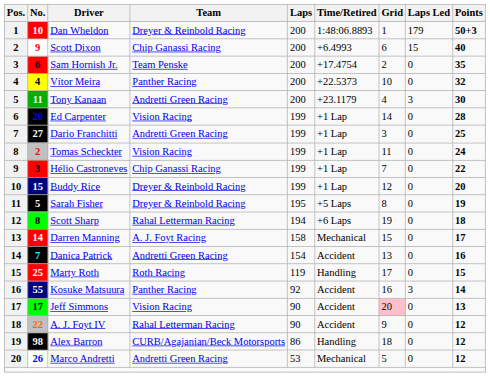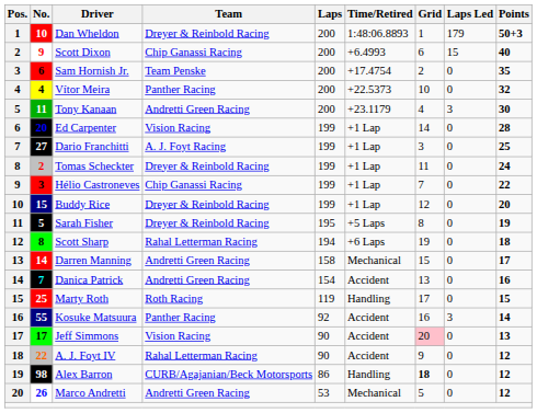 <table class="wikitable" style="font-size:95%;">
 <tr>
 <th>Pos.</th>
 <th>No.</th>
 <th>Driver</th>
 <th>Team</th>
 <th>Laps</th>
 <th>Time/Retired</th>
 <th>Grid</th>
 <th>Laps Led</th>
 <th>Points</th>
 </tr>
 <tr>
 <th>1</th>
 <td style="background:#FF0000; color:white;" align=center><strong>10</strong></td>
 <td> <a href='#'>Dan Wheldon</a></td>
 <td> <a href='#'>Dreyer & Reinbold Racing</a></td>
 <td>200</td>
 <td>1:48:06.8893</td>
 <td>1</td>
 <td>179</td>
 <td><strong>50+3</strong></td>
 </tr>
 <tr>
 <th>2</th>
 <td style="background:#FFFFFF; color:red;" align=center><strong>9</strong></td>
 <td> <a href='#'>Scott Dixon</a></td>
 <td> <a href='#'>Chip Ganassi Racing</a></td>
 <td>200</td>
 <td>+6.4993</td>
 <td>6</td>
 <td>15</td>
 <td><strong>40</strong></td>
 </tr>
 <tr>
 <th>3</th>
 <td style="background:#FF0000; color:black;" align="center"><strong>6</strong></td>
 <td> <a href='#'>Sam Hornish Jr.</a></td>
 <td> <a href='#'>Team Penske</a></td>
 <td>200</td>
 <td>+17.4754</td>
 <td>2</td>
 <td>0</td>
 <td><strong>35</strong></td>
 </tr>
 <tr>
 <th>4</th>
 <td style="background:#FFFF00; color:Black;" align=center><strong>4</strong></td>
 <td> <a href='#'>Vítor Meira</a></td>
 <td> <a href='#'>Panther Racing</a></td>
 <td>200</td>
 <td>+22.5373</td>
 <td>10</td>
 <td>0</td>
 <td><strong>32</strong></td>
 </tr>
 <tr>
 <th>5</th>
 <td style="background:#00AF00; color:white;" align=center><strong>11</strong></td>
 <td> <a href='#'>Tony Kanaan</a></td>
 <td> <a href='#'>Andretti Green Racing</a></td>
 <td>200</td>
 <td>+23.1179</td>
 <td>4</td>
 <td>3</td>
 <td><strong>30</strong></td>
 </tr>
 <tr>
 <th>6</th>
 <td style="background:black; color:blue;" align=center><strong>20</strong></td>
 <td> <a href='#'>Ed Carpenter</a></td>
 <td> <a href='#'>Vision Racing</a></td>
 <td>199</td>
 <td>+1 Lap</td>
 <td>14</td>
 <td>0</td>
 <td><strong>28</strong></td>
 </tr>
 <tr>
 <th>7</th>
 <td style="background:#000000; color:white;" align=center><strong>27</strong></td>
 <td> <a href='#'>Dario Franchitti</a></td>
-<td> <a href='#'>Andretti Green Racing</a></td>
+<td> <a href='#'>A. J. Foyt Racing</a></td>
 <td>199</td>
 <td>+1 Lap</td>
 <td>3</td>
 <td>0</td>
 <td><strong>25</strong></td>
 </tr>
 <tr>
 <th>8</th>
 <td style="background:#C0C0C0; color:Red;"  align=center><strong>2</strong></td>
 <td> <a href='#'>Tomas Scheckter</a></td>
-<td> <a href='#'>Vision Racing</a></td>
+<td> <a href='#'>Dreyer & Reinbold Racing</a></td>
 <td>199</td>
 <td>+1 Lap</td>
 <td>11</td>
 <td>0</td>
 <td><strong>24</strong></td>
 </tr>
 <tr>
 <th>9</th>
 <td style="background:#FF0000; color:black;" align="center"><strong>3</strong></td>
 <td> <a href='#'>Hélio Castroneves</a></td>
 <td> <a href='#'>Chip Ganassi Racing</a></td>
 <td>199</td>
 <td>+1 Lap</td>
 <td>7</td>
 <td>0</td>
 <td><strong>22</strong></td>
 </tr>
 <tr>
 <th>10</th>
 <td style="background:#000080; color:white;" align=center><strong>15</strong></td>
 <td> <a href='#'>Buddy Rice</a></td>
 <td> <a href='#'>Dreyer & Reinbold Racing</a></td>
 <td>199</td>
 <td>+1 Lap</td>
 <td>12</td>
 <td>0</td>
 <td><strong>20</strong></td>
 </tr>
 <tr>
 <th>11</th>
 <td style="background:black; color:white;" align=center><strong>5</strong></td>
 <td> <a href='#'>Sarah Fisher</a></td>
 <td> <a href='#'>Dreyer & Reinbold Racing</a></td>
 <td>195</td>
 <td>+5 Laps</td>
 <td>8</td>
 <td>0</td>
 <td><strong>19</strong></td>
 </tr>
 <tr>
 <th>12</th>
 <td style="background:#00FF00; color:Black;" align=center><strong>8</strong></td>
 <td> <a href='#'>Scott Sharp</a></td>
 <td> <a href='#'>Rahal Letterman Racing</a></td>
 <td>194</td>
 <td>+6 Laps</td>
 <td>19</td>
 <td>0</td>
 <td><strong>18</strong></td>
 </tr>
 <tr>
 <th>13</th>
 <td style="background:#ff0000; color:white;" align=center><strong>14</strong></td>
 <td> <a href='#'>Darren Manning</a></td>
-<td> <a href='#'>A. J. Foyt Racing</a></td>
+<td> <a href='#'>Andretti Green Racing</a></td>
 <td>158</td>
 <td>Mechanical</td>
 <td>15</td>
 <td>0</td>
 <td><strong>17</strong></td>
 </tr>
 <tr>
 <th>14</th>
 <td style="background:#000000; color:aqua;" align=center><strong>7</strong></td>
 <td> <a href='#'>Danica Patrick</a></td>
 <td> <a href='#'>Andretti Green Racing</a></td>
 <td>154</td>
 <td>Accident</td>
 <td>13</td>
 <td>0</td>
 <td><strong>16</strong></td>
 </tr>
 <tr>
 <th>15</th>
 <td style="background:red; color:white" align=center><strong>25</strong></td>
 <td> <a href='#'>Marty Roth</a></td>
 <td> <a href='#'>Roth Racing</a></td>
 <td>119</td>
 <td>Handling</td>
 <td>17</td>
 <td>0</td>
 <td><strong>15</strong></td>
 </tr>
 <tr>
 <th>16</th>
 <td style="background:#000080; color:white;" align=center><strong>55</strong></td>
 <td> <a href='#'>Kosuke Matsuura</a></td>
 <td> <a href='#'>Panther Racing</a></td>
 <td>92</td>
 <td>Accident</td>
 <td>16</td>
 <td>3</td>
 <td><strong>14</strong></td>
 </tr>
 <tr>
 <th>17</th>
 <td style="background:#00FF00; color:Black;" align=center><strong>17</strong></td>
 <td> <a href='#'>Jeff Simmons</a></td>
 <td> <a href='#'>Vision Racing</a></td>
 <td>90</td>
 <td>Accident</td>
 <td style="background: pink;">20</td>
 <td>0</td>
 <td><strong>13</strong></td>
 </tr>
 <tr>
 <th>18</th>
 <td style="background:#C0C0C0; color:#ff6600;" align=center><strong>22</strong></td>
 <td> <a href='#'>A. J. Foyt IV</a></td>
 <td> <a href='#'>Rahal Letterman Racing</a></td>
 <td>90</td>
 <td>Accident</td>
 <td>9</td>
 <td>0</td>
 <td><strong>12</strong></td>
 </tr>
 <tr>
 <th>19</th>
 <td style="background:#000000; color:White;" align=center><strong>98</strong></td>
 <td> <a href='#'>Alex Barron</a></td>
 <td> <a href='#'>CURB/Agajanian/Beck Motorsports</a></td>
 <td>86</td>
 <td>Handling</td>
-<td>18</td>
+<td><strong>18</strong></td>
 <td>0</td>
 <td><strong>12</strong></td>
 </tr>
 <tr>
 <th>20</th>
 <td style="background:#FFFFFF; color:blue;" align=center><strong>26</strong></td>
 <td> <a href='#'>Marco Andretti</a></td>
 <td> <a href='#'>Andretti Green Racing</a></td>
 <td>53</td>
 <td>Mechanical</td>
 <td>5</td>
 <td>0</td>
 <td><strong>12</strong></td>
 </tr>
 <tr>
 <td colspan=9 style="text-align:center;"></td>
 </tr>
 </table>
